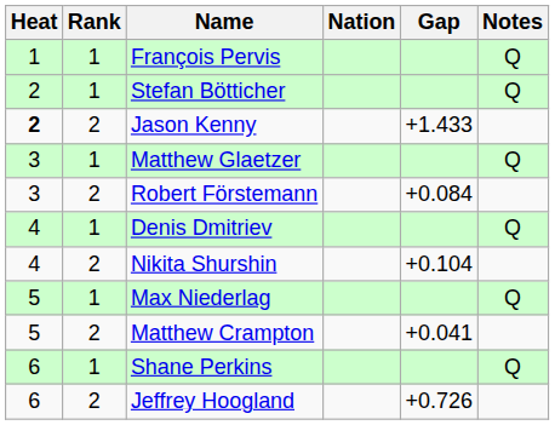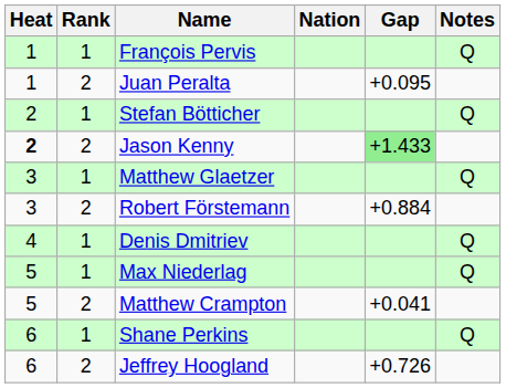 <table class="wikitable sortable" style="text-align:center">
 <tr>
 <th>Heat</th>
 <th>Rank</th>
 <th>Name</th>
 <th>Nation</th>
 <th>Gap</th>
 <th>Notes</th>
 </tr>
 <tr bgcolor=ccffcc>
 <td>1</td>
 <td>1</td>
 <td align=left><a href='#'>François Pervis</a></td>
 <td align=left></td>
 <td></td>
 <td>Q</td>
 </tr>
+<tr>
+<td>1</td>
+<td>2</td>
+<td align=left><a href='#'>Juan Peralta</a></td>
+<td align=left></td>
+<td>+0.095</td>
+<td></td>
+</tr>
 <tr bgcolor=ccffcc>
 <td>2</td>
 <td>1</td>
 <td align=left><a href='#'>Stefan Bötticher</a></td>
 <td align=left></td>
 <td></td>
 <td>Q</td>
 </tr>
 <tr>
 <td><strong>2</strong></td>
 <td>2</td>
 <td align=left><a href='#'>Jason Kenny</a></td>
 <td align=left></td>
-<td>+1.433</td>
+<td style="background: lightgreen;">+1.433</td>
 <td></td>
 </tr>
 <tr bgcolor=ccffcc>
 <td>3</td>
 <td>1</td>
 <td align=left><a href='#'>Matthew Glaetzer</a></td>
 <td align=left></td>
 <td></td>
 <td>Q</td>
 </tr>
 <tr>
 <td>3</td>
 <td>2</td>
 <td align=left><a href='#'>Robert Förstemann</a></td>
 <td align=left></td>
-<td>+0.084</td>
+<td>+0.884</td>
 <td></td>
 </tr>
 <tr bgcolor=ccffcc>
 <td>4</td>
 <td>1</td>
 <td align=left><a href='#'>Denis Dmitriev</a></td>
 <td align=left></td>
 <td></td>
 <td>Q</td>
-</tr>
-<tr>
-<td>4</td>
-<td>2</td>
-<td align=left><a href='#'>Nikita Shurshin</a></td>
-<td align=left></td>
-<td>+0.104</td>
-<td></td>
 </tr>
 <tr bgcolor=ccffcc>
 <td>5</td>
 <td>1</td>
 <td align=left><a href='#'>Max Niederlag</a></td>
 <td align=left></td>
 <td></td>
 <td>Q</td>
 </tr>
 <tr>
 <td>5</td>
 <td>2</td>
 <td align=left><a href='#'>Matthew Crampton</a></td>
 <td align=left></td>
 <td>+0.041</td>
 <td></td>
 </tr>
 <tr bgcolor=ccffcc>
 <td>6</td>
 <td>1</td>
 <td align=left><a href='#'>Shane Perkins</a></td>
 <td align=left></td>
 <td></td>
 <td>Q</td>
 </tr>
 <tr>
 <td>6</td>
 <td>2</td>
 <td align=left><a href='#'>Jeffrey Hoogland</a></td>
 <td align=left></td>
 <td>+0.726</td>
 <td></td>
 </tr>
 </table>
